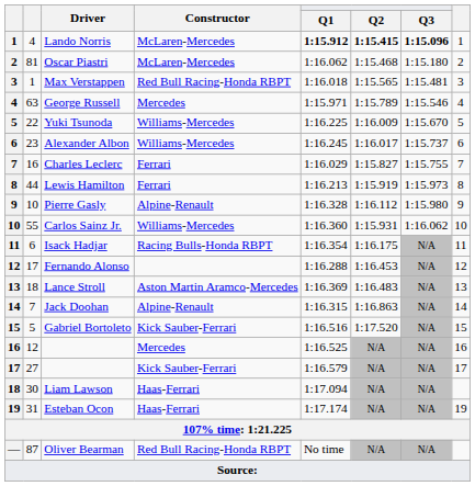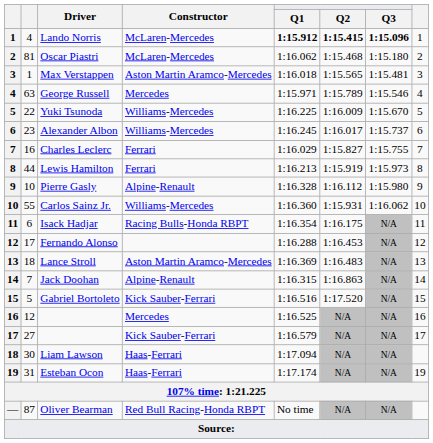 <table class="wikitable sortable" style="font-size: 85%;">
 <tr>
 <th rowspan="2"></th>
 <th rowspan="2"></th>
 <th rowspan="2">Driver</th>
 <th rowspan="2">Constructor</th>
 <th colspan="3" style="background:#eaecf0; text-align:center;"></th>
 <th rowspan="2"></th>
 </tr>
 <tr>
 <th scope="col">Q1</th>
 <th scope="col">Q2</th>
 <th scope="col">Q3</th>
 </tr>
 <tr>
 <th scope="row">1</th>
 <td align="center">4</td>
 <td data-sort-value="nor"> <a href='#'>Lando Norris</a></td>
 <td><a href='#'>McLaren</a>-<a href='#'>Mercedes</a></td>
 <td><strong>1:15.912</strong></td>
 <td><strong>1:15.415</strong></td>
 <td><strong>1:15.096</strong></td>
 <td align="center">1</td>
 </tr>
 <tr>
 <th scope="row">2</th>
 <td align="center">81</td>
 <td data-sort-value="pia"> <a href='#'>Oscar Piastri</a></td>
 <td><a href='#'>McLaren</a>-<a href='#'>Mercedes</a></td>
 <td>1:16.062</td>
 <td>1:15.468</td>
 <td>1:15.180</td>
 <td align="center">2</td>
 </tr>
 <tr>
 <th scope="row">3</th>
 <td align="center">1</td>
 <td data-sort-value="ver"> <a href='#'>Max Verstappen</a></td>
-<td><a href='#'>Red Bull Racing</a>-<a href='#'>Honda RBPT</a></td>
+<td><a href='#'>Aston Martin Aramco</a>-<a href='#'>Mercedes</a></td>
 <td>1:16.018</td>
 <td>1:15.565</td>
 <td>1:15.481</td>
 <td align="center">3</td>
 </tr>
 <tr>
 <th scope="row">4</th>
 <td align="center">63</td>
 <td data-sort-value="rus"> <a href='#'>George Russell</a></td>
 <td><a href='#'>Mercedes</a></td>
 <td>1:15.971</td>
 <td>1:15.789</td>
 <td>1:15.546</td>
 <td align="center">4</td>
 </tr>
 <tr>
 <th scope="row">5</th>
 <td align="center">22</td>
 <td data-sort-value="tsu"> <a href='#'>Yuki Tsunoda</a></td>
 <td><a href='#'>Williams</a>-<a href='#'>Mercedes</a></td>
 <td>1:16.225</td>
 <td>1:16.009</td>
 <td>1:15.670</td>
 <td align="center">5</td>
 </tr>
 <tr>
 <th scope="row">6</th>
 <td align="center">23</td>
 <td data-sort-value="alb"> <a href='#'>Alexander Albon</a></td>
 <td><a href='#'>Williams</a>-<a href='#'>Mercedes</a></td>
 <td>1:16.245</td>
 <td>1:16.017</td>
 <td>1:15.737</td>
 <td align="center">6</td>
 </tr>
 <tr>
 <th scope="row">7</th>
 <td align="center">16</td>
 <td data-sort-value="lec"> <a href='#'>Charles Leclerc</a></td>
 <td><a href='#'>Ferrari</a></td>
 <td>1:16.029</td>
 <td>1:15.827</td>
 <td>1:15.755</td>
 <td align="center">7</td>
 </tr>
 <tr>
 <th scope="row">8</th>
 <td align="center">44</td>
 <td data-sort-value="ham"> <a href='#'>Lewis Hamilton</a></td>
 <td><a href='#'>Ferrari</a></td>
 <td>1:16.213</td>
 <td>1:15.919</td>
 <td>1:15.973</td>
 <td align="center">8</td>
 </tr>
 <tr>
 <th scope="row">9</th>
 <td align="center">10</td>
 <td data-sort-value="gas"> <a href='#'>Pierre Gasly</a></td>
 <td><a href='#'>Alpine</a>-<a href='#'>Renault</a></td>
 <td>1:16.328</td>
 <td>1:16.112</td>
 <td>1:15.980</td>
 <td align="center">9</td>
 </tr>
 <tr>
 <th scope="row">10</th>
 <td align="center">55</td>
 <td data-sort-value="sai"> <a href='#'>Carlos Sainz Jr.</a></td>
 <td><a href='#'>Williams</a>-<a href='#'>Mercedes</a></td>
 <td>1:16.360</td>
 <td>1:15.931</td>
 <td>1:16.062</td>
 <td align="center">10</td>
 </tr>
 <tr>
 <th scope="row">11</th>
 <td align="center">6</td>
 <td data-sort-value="had"> <a href='#'>Isack Hadjar</a></td>
 <td><a href='#'>Racing Bulls</a>-<a href='#'>Honda RBPT</a></td>
 <td>1:16.354</td>
 <td>1:16.175</td>
 <td style="background: silver" align="center" data-sort-value="11"><small>N/A</small></td>
 <td align="center">11</td>
 </tr>
 <tr>
 <th scope="row">12</th>
 <td align="center">17</td>
 <td data-sort-value="alo"> <a href='#'>Fernando Alonso</a></td>
 <td></td>
 <td>1:16.288</td>
 <td>1:16.453</td>
 <td style="background: silver" align="center" data-sort-value="12"><small>N/A</small></td>
 <td align="center">12</td>
 </tr>
 <tr>
 <th scope="row">13</th>
 <td align="center">18</td>
 <td data-sort-value="str"> <a href='#'>Lance Stroll</a></td>
 <td><a href='#'>Aston Martin Aramco</a>-<a href='#'>Mercedes</a></td>
 <td>1:16.369</td>
 <td>1:16.483</td>
 <td style="background: silver" align="center" data-sort-value="13"><small>N/A</small></td>
 <td align="center">13</td>
 </tr>
 <tr>
 <th scope="row">14</th>
 <td align="center">7</td>
 <td data-sort-value="doo"> <a href='#'>Jack Doohan</a></td>
 <td><a href='#'>Alpine</a>-<a href='#'>Renault</a></td>
 <td>1:16.315</td>
 <td>1:16.863</td>
 <td style="background: silver" align="center" data-sort-value="14"><small>N/A</small></td>
 <td align="center">14</td>
 </tr>
 <tr>
 <th scope="row">15</th>
 <td align="center">5</td>
 <td data-sort-value="bor"> <a href='#'>Gabriel Bortoleto</a></td>
 <td><a href='#'>Kick Sauber</a>-<a href='#'>Ferrari</a></td>
 <td>1:16.516</td>
 <td>1:17.520</td>
 <td style="background: silver" align="center" data-sort-value="15"><small>N/A</small></td>
 <td align="center">15</td>
 </tr>
 <tr>
 <th scope="row">16</th>
 <td align="center">12</td>
 <td data-sort-value="ant"></td>
 <td><a href='#'>Mercedes</a></td>
 <td>1:16.525</td>
 <td style="background: silver" align="center" data-sort-value="16"><small>N/A</small></td>
 <td style="background: silver" align="center" data-sort-value="16"><small>N/A</small></td>
 <td align="center">16</td>
 </tr>
 <tr>
 <th scope="row">17</th>
 <td align="center">27</td>
 <td data-sort-value="hul"></td>
 <td><a href='#'>Kick Sauber</a>-<a href='#'>Ferrari</a></td>
 <td>1:16.579</td>
 <td style="background: silver" align="center" data-sort-value="17"><small>N/A</small></td>
 <td style="background: silver" align="center" data-sort-value="17"><small>N/A</small></td>
 <td align="center">17</td>
 </tr>
 <tr>
 <th scope="row">18</th>
 <td align="center">30</td>
 <td data-sort-value="law"> <a href='#'>Liam Lawson</a></td>
 <td><a href='#'>Haas</a>-<a href='#'>Ferrari</a></td>
 <td>1:17.094</td>
 <td style="background: silver" align="center" data-sort-value="18"><small>N/A</small></td>
 <td style="background: silver" align="center" data-sort-value="18"><small>N/A</small></td>
 <td align="center"></td>
 </tr>
 <tr>
 <th scope="row">19</th>
 <td align="center">31</td>
 <td data-sort-value="oco"> <a href='#'>Esteban Ocon</a></td>
 <td><a href='#'>Haas</a>-<a href='#'>Ferrari</a></td>
 <td>1:17.174</td>
 <td style="background: silver" align="center" data-sort-value="19"><small>N/A</small></td>
 <td style="background: silver" align="center" data-sort-value="19"><small>N/A</small></td>
 <td align="center">19</td>
 </tr>
 <tr class="sortbottom">
 <th colspan="8"><a href='#'>107% time</a>: 1:21.225</th>
 </tr>
 <tr>
 <th scope="row" data-sort-value="20">—</th>
 <td align="center">87</td>
 <td data-sort-value="bea"> <a href='#'>Oliver Bearman</a></td>
 <td><a href='#'>Red Bull Racing</a>-<a href='#'>Honda RBPT</a></td>
 <td data-sort-value="20">No time</td>
 <td data-sort-value="20" align="center" style="background: silver"><small>N/A</small></td>
 <td data-sort-value="20" align="center" style="background: silver"><small>N/A</small></td>
 <td align="center" data-sort-value="20"></td>
 </tr>
 <tr class="sortbottom">
 <td colspan="8" style="background-color:#eaecf0;text-align:center"><strong>Source:</strong></td>
 </tr>
 </table>
